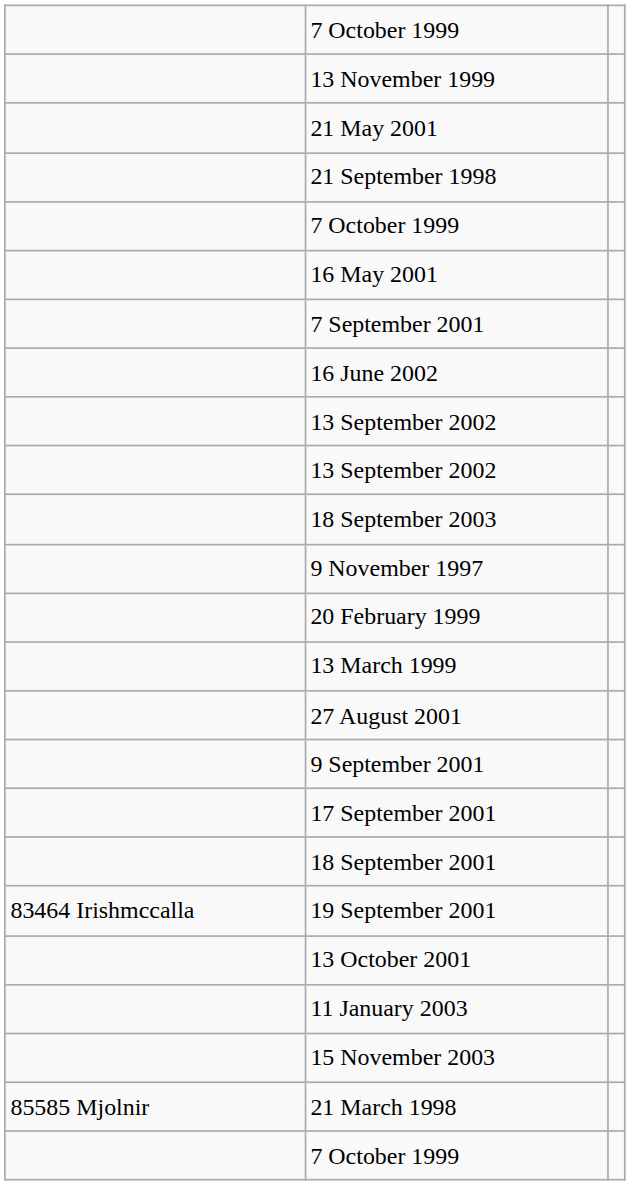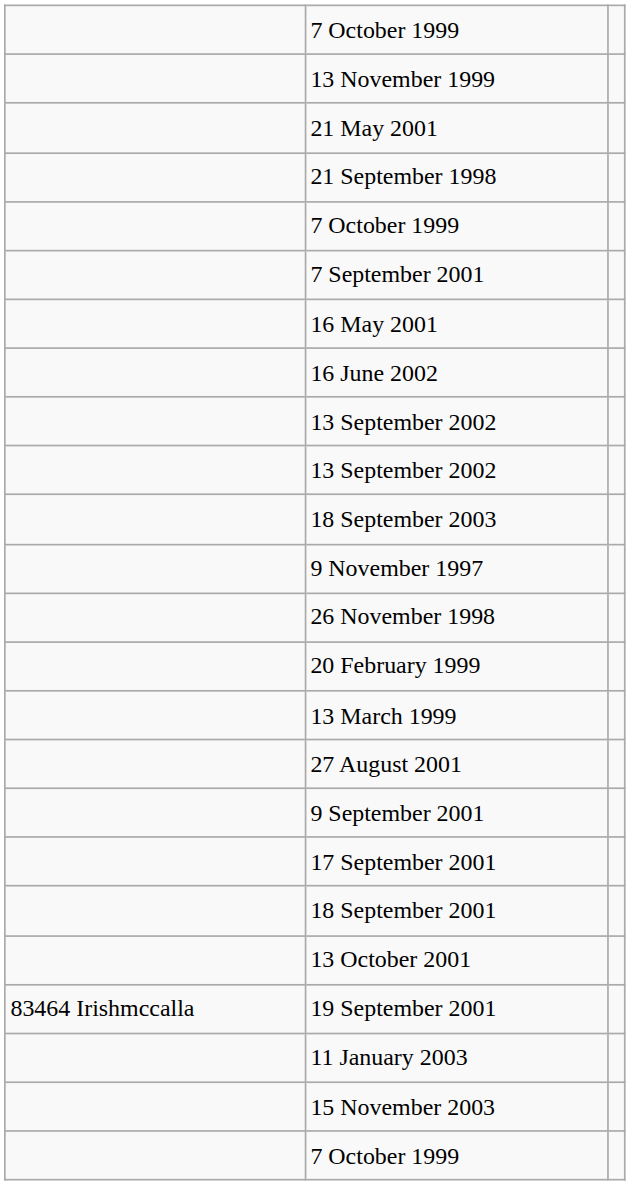 <table class="wikitable" style="font-size: 89%; float: left; width: 26em; margin-right: 1em; height: 700px">
 <tr>
 <td></td>
 <td>7 October 1999</td>
 <td></td>
 </tr>
 <tr>
 <td></td>
 <td>13 November 1999</td>
 <td></td>
 </tr>
 <tr>
 <td></td>
 <td>21 May 2001</td>
 <td></td>
 </tr>
 <tr>
 <td></td>
 <td>21 September 1998</td>
 <td></td>
 </tr>
 <tr>
 <td></td>
 <td>7 October 1999</td>
 <td></td>
 </tr>
 <tr>
 <td></td>
-<td>16 May 2001</td>
+<td>7 September 2001</td>
 <td></td>
 </tr>
 <tr>
 <td></td>
-<td>7 September 2001</td>
+<td>16 May 2001</td>
 <td></td>
 </tr>
 <tr>
 <td></td>
 <td>16 June 2002</td>
 <td></td>
 </tr>
 <tr>
 <td></td>
 <td>13 September 2002</td>
 <td></td>
 </tr>
 <tr>
 <td></td>
 <td>13 September 2002</td>
 <td></td>
 </tr>
 <tr>
 <td></td>
 <td>18 September 2003</td>
 <td></td>
 </tr>
 <tr>
 <td></td>
 <td>9 November 1997</td>
+<td></td>
+</tr>
+<tr>
+<td></td>
+<td>26 November 1998</td>
 <td></td>
 </tr>
 <tr>
 <td></td>
 <td>20 February 1999</td>
 <td></td>
 </tr>
 <tr>
 <td></td>
 <td>13 March 1999</td>
 <td></td>
 </tr>
 <tr>
 <td></td>
 <td>27 August 2001</td>
 <td></td>
 </tr>
 <tr>
 <td></td>
 <td>9 September 2001</td>
 <td></td>
 </tr>
 <tr>
 <td></td>
 <td>17 September 2001</td>
 <td></td>
 </tr>
 <tr>
 <td></td>
 <td>18 September 2001</td>
 <td></td>
 </tr>
 <tr>
-<td>83464 Irishmccalla</td>
-<td>19 September 2001</td>
+<td></td>
+<td>13 October 2001</td>
 <td></td>
 </tr>
 <tr>
-<td></td>
-<td>13 October 2001</td>
+<td>83464 Irishmccalla</td>
+<td>19 September 2001</td>
 <td></td>
 </tr>
 <tr>
 <td></td>
 <td>11 January 2003</td>
 <td></td>
 </tr>
 <tr>
 <td></td>
 <td>15 November 2003</td>
 <td></td>
 </tr>
 <tr>
-<td>85585 Mjolnir</td>
-<td>21 March 1998</td>
-<td></td>
-</tr>
-<tr>
 <td></td>
 <td>7 October 1999</td>
 <td></td>
 </tr>
 </table>
